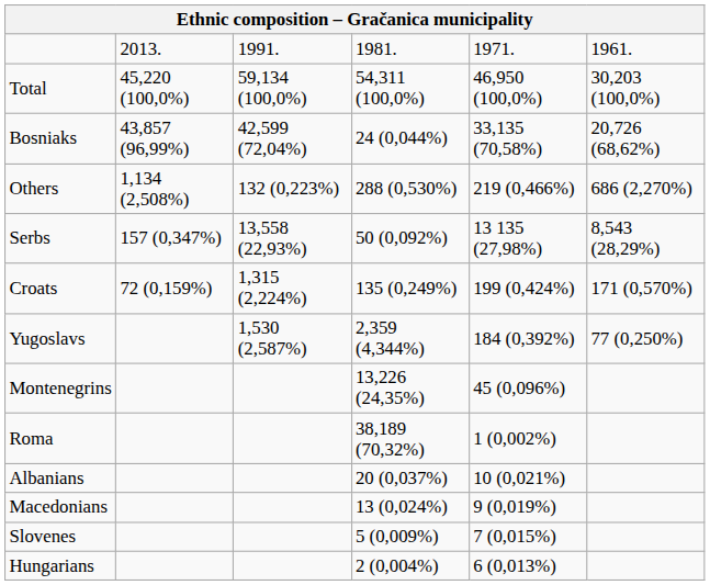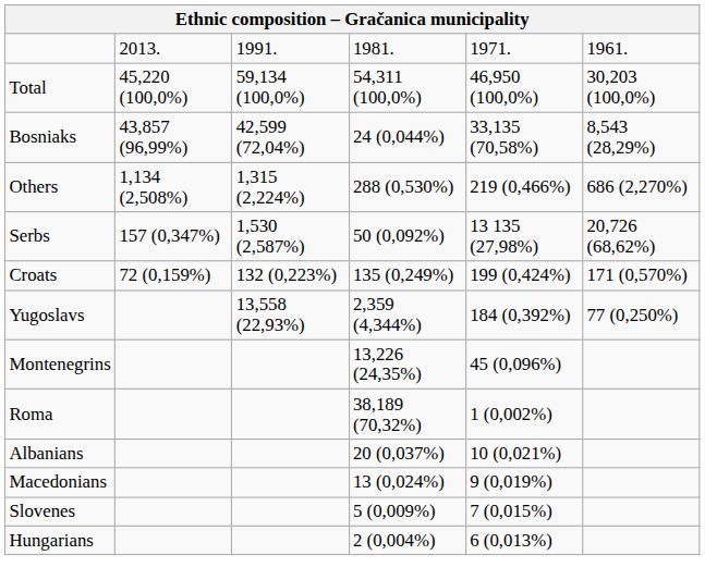 <table class="wikitable">
 <tr>
 <th colspan="9">Ethnic composition – Gračanica municipality</th>
 </tr>
 <tr>
 <td></td>
 <td>2013.</td>
 <td>1991.</td>
 <td>1981.</td>
 <td>1971.</td>
 <td>1961.</td>
 </tr>
 <tr>
 <td>Total</td>
 <td>45,220 (100,0%)</td>
 <td>59,134 (100,0%)</td>
 <td>54,311 (100,0%)</td>
 <td>46,950 (100,0%)</td>
 <td>30,203 (100,0%)</td>
 </tr>
 <tr>
 <td>Bosniaks</td>
 <td>43,857 (96,99%)</td>
 <td>42,599 (72,04%)</td>
 <td>24 (0,044%)</td>
 <td>33,135 (70,58%)</td>
-<td>20,726 (68,62%)</td>
+<td>8,543 (28,29%)</td>
 </tr>
 <tr>
 <td>Others</td>
 <td>1,134 (2,508%)</td>
-<td>132 (0,223%)</td>
+<td>1,315 (2,224%)</td>
 <td>288 (0,530%)</td>
 <td>219 (0,466%)</td>
 <td>686 (2,270%)</td>
 </tr>
 <tr>
 <td>Serbs</td>
 <td>157 (0,347%)</td>
-<td>13,558 (22,93%)</td>
+<td>1,530 (2,587%)</td>
 <td>50 (0,092%)</td>
 <td>13 135 (27,98%)</td>
-<td>8,543 (28,29%)</td>
+<td>20,726 (68,62%)</td>
 </tr>
 <tr>
 <td>Croats</td>
 <td>72 (0,159%)</td>
-<td>1,315 (2,224%)</td>
+<td>132 (0,223%)</td>
 <td>135 (0,249%)</td>
 <td>199 (0,424%)</td>
 <td>171 (0,570%)</td>
 </tr>
 <tr>
 <td>Yugoslavs</td>
 <td></td>
-<td>1,530 (2,587%)</td>
+<td>13,558 (22,93%)</td>
 <td>2,359 (4,344%)</td>
 <td>184 (0,392%)</td>
 <td>77 (0,250%)</td>
 </tr>
 <tr>
 <td>Montenegrins</td>
 <td></td>
 <td></td>
 <td>13,226 (24,35%)</td>
 <td>45 (0,096%)</td>
 <td></td>
 </tr>
 <tr>
 <td>Roma</td>
 <td></td>
 <td></td>
 <td>38,189 (70,32%)</td>
 <td>1 (0,002%)</td>
 <td></td>
 </tr>
 <tr>
 <td>Albanians</td>
 <td></td>
 <td></td>
 <td>20 (0,037%)</td>
 <td>10 (0,021%)</td>
 <td></td>
 </tr>
 <tr>
 <td>Macedonians</td>
 <td></td>
 <td></td>
 <td>13 (0,024%)</td>
 <td>9 (0,019%)</td>
 <td></td>
 </tr>
 <tr>
 <td>Slovenes</td>
 <td></td>
 <td></td>
 <td>5 (0,009%)</td>
 <td>7 (0,015%)</td>
 <td></td>
 </tr>
 <tr>
 <td>Hungarians</td>
 <td></td>
 <td></td>
 <td>2 (0,004%)</td>
 <td>6 (0,013%)</td>
 <td></td>
 </tr>
 </table>
